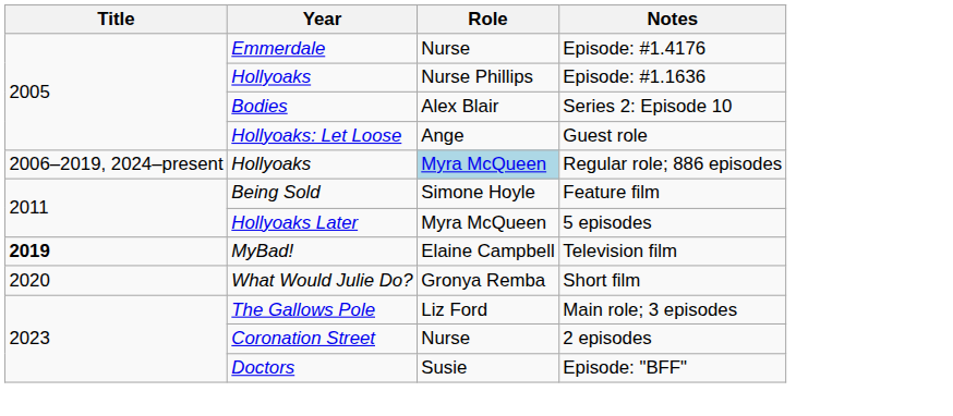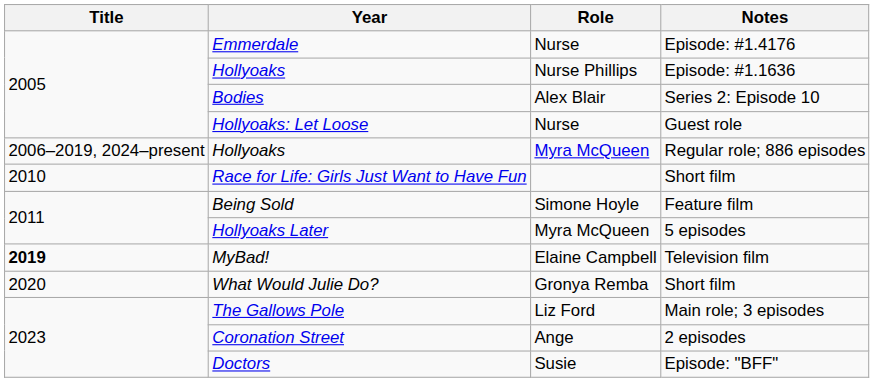 <table class="wikitable">
 <tr>
 <th>Title</th>
 <th>Year</th>
 <th>Role</th>
 <th>Notes</th>
 </tr>
 <tr>
 <td rowspan="4">2005</td>
 <td><em><a href='#'>Emmerdale</a></em></td>
 <td>Nurse</td>
 <td>Episode: #1.4176</td>
 </tr>
 <tr>
 <td><em><a href='#'>Hollyoaks</a></em></td>
 <td>Nurse Phillips</td>
 <td>Episode: #1.1636</td>
 </tr>
 <tr>
 <td><em><a href='#'>Bodies</a></em></td>
 <td>Alex Blair</td>
 <td>Series 2: Episode 10</td>
 </tr>
 <tr>
 <td><em><a href='#'>Hollyoaks: Let Loose</a></em></td>
-<td>Ange</td>
+<td>Nurse</td>
 <td>Guest role</td>
 </tr>
 <tr>
 <td>2006–2019, 2024–present</td>
 <td><em>Hollyoaks</em></td>
-<td style="background: lightblue;"><a href='#'>Myra McQueen</a></td>
+<td><a href='#'>Myra McQueen</a></td>
 <td>Regular role; 886 episodes</td>
+</tr>
+<tr>
+<td>2010</td>
+<td><em><a href='#'>Race for Life: Girls Just Want to Have Fun</a></em></td>
+<td></td>
+<td>Short film</td>
 </tr>
 <tr>
 <td rowspan="2">2011</td>
 <td><em>Being Sold</em></td>
 <td>Simone Hoyle</td>
 <td>Feature film</td>
 </tr>
 <tr>
 <td><em><a href='#'>Hollyoaks Later</a></em></td>
 <td>Myra McQueen</td>
 <td>5 episodes</td>
 </tr>
 <tr>
 <td><strong>2019</strong></td>
 <td><em>MyBad!</em></td>
 <td>Elaine Campbell</td>
 <td>Television film</td>
 </tr>
 <tr>
 <td>2020</td>
 <td><em>What Would Julie Do?</em></td>
 <td>Gronya Remba</td>
 <td>Short film</td>
 </tr>
 <tr>
 <td rowspan="3">2023</td>
 <td><em><a href='#'>The Gallows Pole</a></em></td>
 <td>Liz Ford</td>
 <td>Main role; 3 episodes</td>
 </tr>
 <tr>
 <td><em><a href='#'>Coronation Street</a></em></td>
-<td>Nurse</td>
+<td>Ange</td>
 <td>2 episodes</td>
 </tr>
 <tr>
 <td><em><a href='#'>Doctors</a></em></td>
 <td>Susie</td>
 <td>Episode: "BFF"</td>
 </tr>
 </table>
